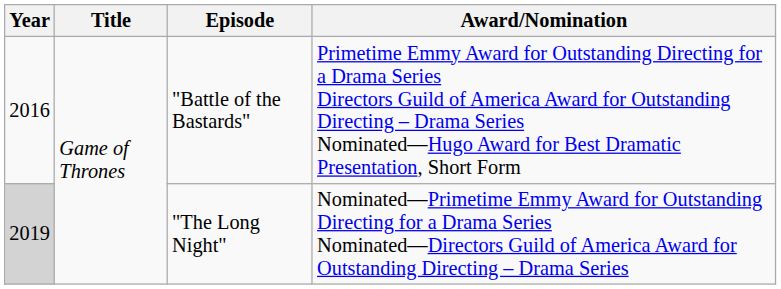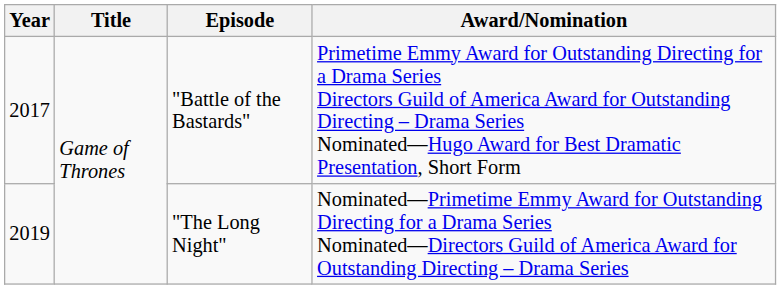 <table class="wikitable">
 <tr>
 <th>Year</th>
 <th>Title</th>
 <th>Episode</th>
 <th>Award/Nomination</th>
 </tr>
 <tr>
-<td>2016</td>
+<td>2017</td>
 <td rowspan=2><em>Game of Thrones</em></td>
 <td>"Battle of the Bastards"</td>
 <td><a href='#'>Primetime Emmy Award for Outstanding Directing for a Drama Series</a> <br> <a href='#'>Directors Guild of America Award for Outstanding Directing – Drama Series</a> <br> Nominated—<a href='#'>Hugo Award for Best Dramatic Presentation</a>, Short Form</td>
 </tr>
 <tr>
-<td style="background: lightgrey;">2019</td>
+<td>2019</td>
 <td>"The Long Night"</td>
 <td>Nominated—<a href='#'>Primetime Emmy Award for Outstanding Directing for a Drama Series</a> <br> Nominated—<a href='#'>Directors Guild of America Award for Outstanding Directing – Drama Series</a></td>
 </tr>
 </table>
